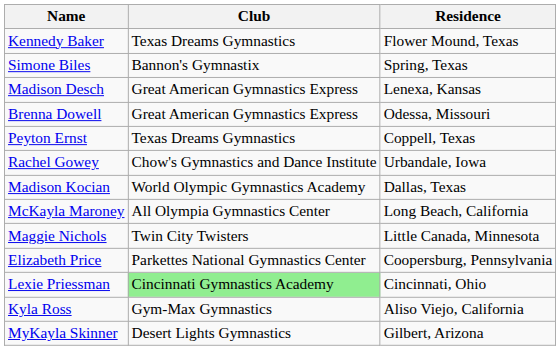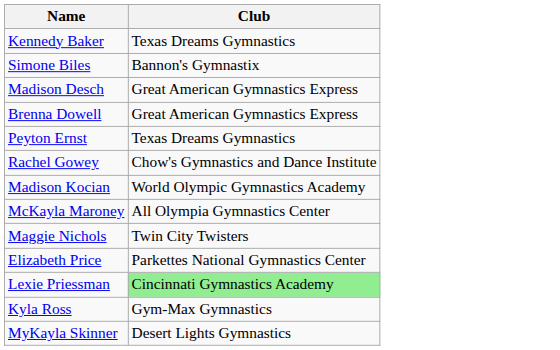 <table class="wikitable">
 <tr>
 <th>Name</th>
 <th>Club</th>
-<th>Residence</th>
 </tr>
 <tr>
 <td><a href='#'>Kennedy Baker</a></td>
 <td>Texas Dreams Gymnastics</td>
-<td>Flower Mound, Texas</td>
 </tr>
 <tr>
 <td><a href='#'>Simone Biles</a></td>
 <td>Bannon's Gymnastix</td>
-<td>Spring, Texas</td>
 </tr>
 <tr>
 <td><a href='#'>Madison Desch</a></td>
 <td>Great American Gymnastics Express</td>
-<td>Lenexa, Kansas</td>
 </tr>
 <tr>
 <td><a href='#'>Brenna Dowell</a></td>
 <td>Great American Gymnastics Express</td>
-<td>Odessa, Missouri</td>
 </tr>
 <tr>
 <td><a href='#'>Peyton Ernst</a></td>
 <td>Texas Dreams Gymnastics</td>
-<td>Coppell, Texas</td>
 </tr>
 <tr>
 <td><a href='#'>Rachel Gowey</a></td>
 <td>Chow's Gymnastics and Dance Institute</td>
-<td>Urbandale, Iowa</td>
 </tr>
 <tr>
 <td><a href='#'>Madison Kocian</a></td>
 <td>World Olympic Gymnastics Academy</td>
-<td>Dallas, Texas</td>
 </tr>
 <tr>
 <td><a href='#'>McKayla Maroney</a></td>
 <td>All Olympia Gymnastics Center</td>
-<td>Long Beach, California</td>
 </tr>
 <tr>
 <td><a href='#'>Maggie Nichols</a></td>
 <td>Twin City Twisters</td>
-<td>Little Canada, Minnesota</td>
 </tr>
 <tr>
 <td><a href='#'>Elizabeth Price</a></td>
 <td>Parkettes National Gymnastics Center</td>
-<td>Coopersburg, Pennsylvania</td>
 </tr>
 <tr>
 <td><a href='#'>Lexie Priessman</a></td>
 <td style="background: lightgreen;">Cincinnati Gymnastics Academy</td>
-<td>Cincinnati, Ohio</td>
 </tr>
 <tr>
 <td><a href='#'>Kyla Ross</a></td>
 <td>Gym-Max Gymnastics</td>
-<td>Aliso Viejo, California</td>
 </tr>
 <tr>
 <td><a href='#'>MyKayla Skinner</a></td>
 <td>Desert Lights Gymnastics</td>
-<td>Gilbert, Arizona</td>
 </tr>
 </table>
